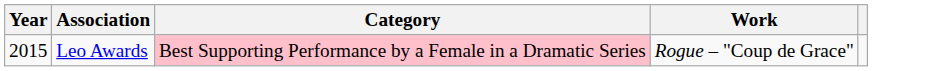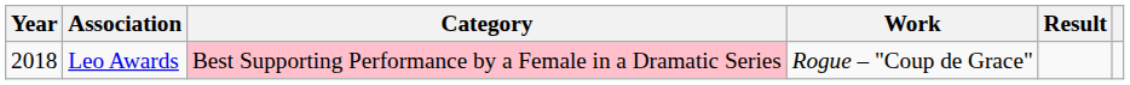 <table class="wikitable">
 <tr>
 <th>Year</th>
 <th>Association</th>
 <th>Category</th>
 <th>Work</th>
+<th>Result</th>
 <th></th>
 </tr>
 <tr>
-<td>2015</td>
+<td>2018</td>
 <td><a href='#'>Leo Awards</a></td>
 <td style="background: pink;">Best Supporting Performance by a Female in a Dramatic Series</td>
 <td><em>Rogue</em> – "Coup de Grace"</td>
+<td></td>
 <td align="center"></td>
 </tr>
 </table>
